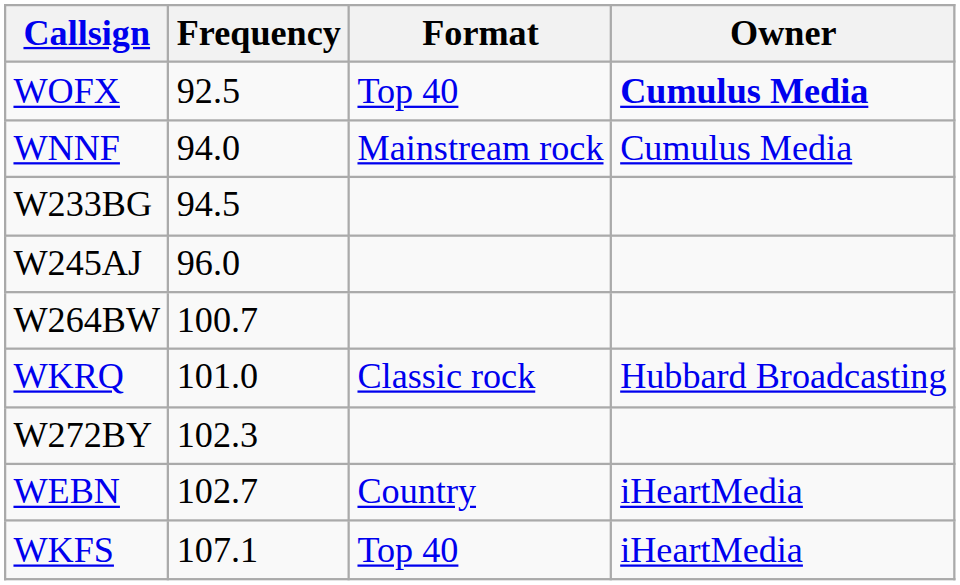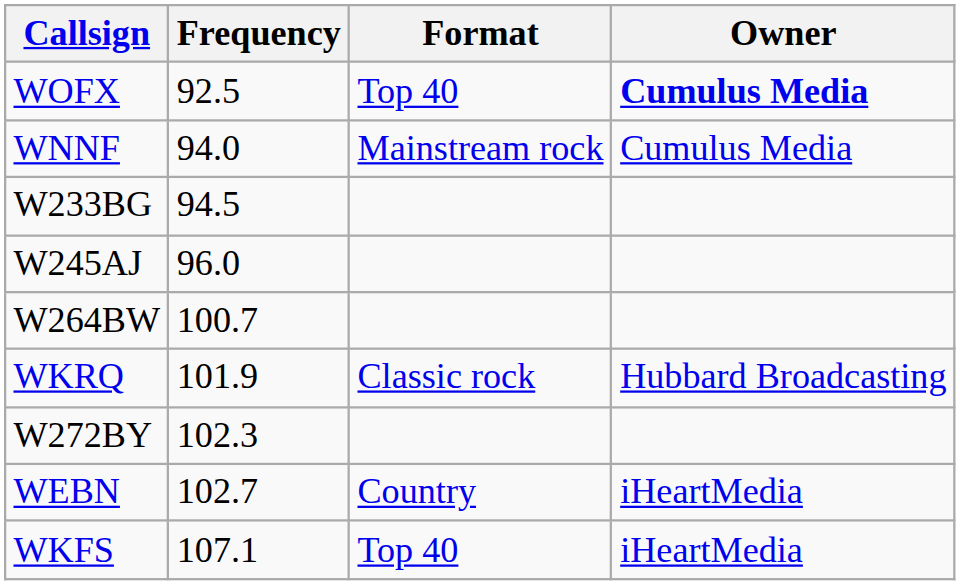 <table class="wikitable">
 <tr>
 <th><a href='#'>Callsign</a></th>
 <th>Frequency</th>
 <th>Format</th>
 <th>Owner</th>
 </tr>
 <tr>
 <td><a href='#'>WOFX</a></td>
 <td>92.5</td>
 <td><a href='#'>Top 40</a></td>
 <td><strong><a href='#'>Cumulus Media</a></strong></td>
 </tr>
 <tr>
 <td><a href='#'>WNNF</a></td>
 <td>94.0</td>
 <td><a href='#'>Mainstream rock</a></td>
 <td><a href='#'>Cumulus Media</a></td>
 </tr>
 <tr>
 <td>W233BG</td>
 <td>94.5</td>
 <td></td>
 <td></td>
 </tr>
 <tr>
 <td>W245AJ</td>
 <td>96.0</td>
 <td></td>
 <td></td>
 </tr>
 <tr>
 <td>W264BW</td>
 <td>100.7</td>
 <td></td>
 <td></td>
 </tr>
 <tr>
 <td><a href='#'>WKRQ</a></td>
-<td>101.0</td>
+<td>101.9</td>
 <td><a href='#'>Classic rock</a></td>
 <td><a href='#'>Hubbard Broadcasting</a></td>
 </tr>
 <tr>
 <td>W272BY</td>
 <td>102.3</td>
 <td></td>
 <td></td>
 </tr>
 <tr>
 <td><a href='#'>WEBN</a></td>
 <td>102.7</td>
 <td><a href='#'>Country</a></td>
 <td><a href='#'>iHeartMedia</a></td>
 </tr>
 <tr>
 <td><a href='#'>WKFS</a></td>
 <td>107.1</td>
 <td><a href='#'>Top 40</a></td>
 <td><a href='#'>iHeartMedia</a></td>
 </tr>
 </table>
